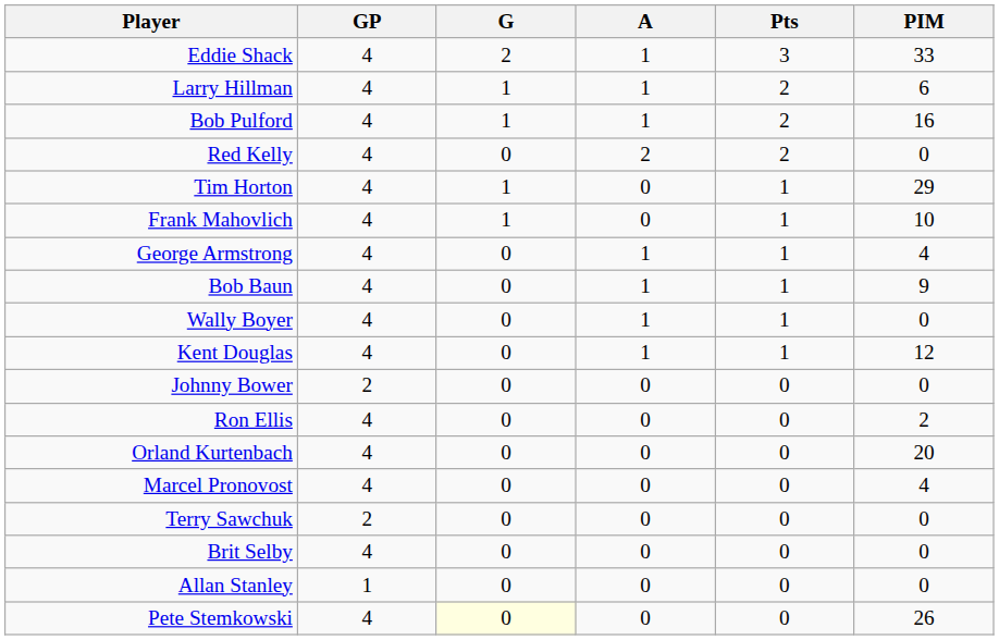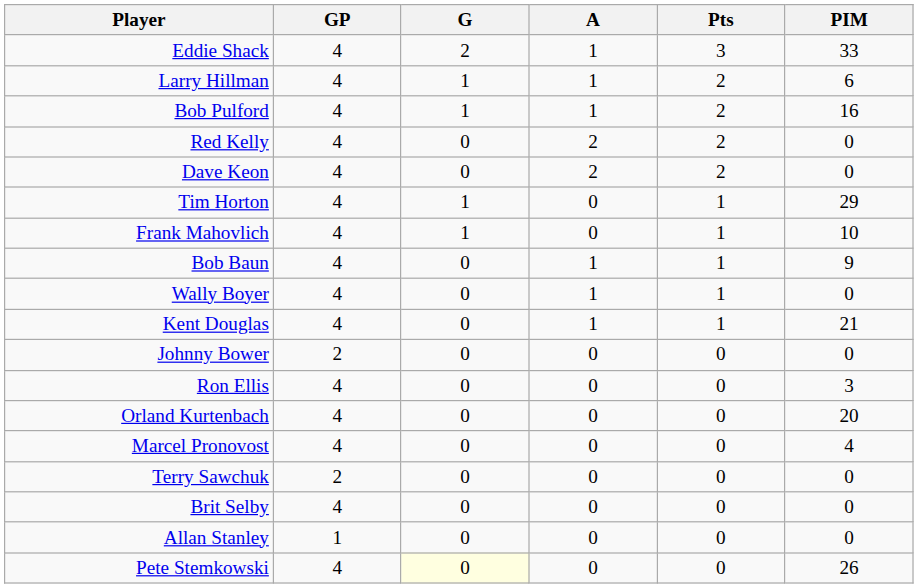 <table class="wikitable sortable" width="60%">
 <tr ALIGN="center">
 <th bgcolor="#DDDDFF" width="10%">Player</th>
 <th bgcolor="#DDDDFF" width="5%">GP</th>
 <th bgcolor="#DDDDFF" width="5%">G</th>
 <th bgcolor="#DDDDFF" width="5%">A</th>
 <th bgcolor="#DDDDFF" width="5%">Pts</th>
 <th bgcolor="#DDDDFF" width="5%">PIM</th>
 </tr>
 <tr align="center">
 <td align="right"><a href='#'>Eddie Shack</a></td>
 <td>4</td>
 <td>2</td>
 <td>1</td>
 <td>3</td>
 <td>33</td>
 </tr>
 <tr align="center">
 <td align="right"><a href='#'>Larry Hillman</a></td>
 <td>4</td>
 <td>1</td>
 <td>1</td>
 <td>2</td>
 <td>6</td>
 </tr>
 <tr align="center">
 <td align="right"><a href='#'>Bob Pulford</a></td>
 <td>4</td>
 <td>1</td>
 <td>1</td>
 <td>2</td>
 <td>16</td>
 </tr>
 <tr align="center">
 <td align="right"><a href='#'>Red Kelly</a></td>
 <td>4</td>
 <td>0</td>
 <td>2</td>
 <td>2</td>
 <td>0</td>
 </tr>
 <tr align="center">
+<td align="right"><a href='#'>Dave Keon</a></td>
+<td>4</td>
+<td>0</td>
+<td>2</td>
+<td>2</td>
+<td>0</td>
+</tr>
+<tr align="center">
 <td align="right"><a href='#'>Tim Horton</a></td>
 <td>4</td>
 <td>1</td>
 <td>0</td>
 <td>1</td>
 <td>29</td>
 </tr>
 <tr align="center">
 <td align="right"><a href='#'>Frank Mahovlich</a></td>
 <td>4</td>
 <td>1</td>
 <td>0</td>
 <td>1</td>
 <td>10</td>
-</tr>
-<tr align="center">
-<td align="right"><a href='#'>George Armstrong</a></td>
-<td>4</td>
-<td>0</td>
-<td>1</td>
-<td>1</td>
-<td>4</td>
 </tr>
 <tr align="center">
 <td align="right"><a href='#'>Bob Baun</a></td>
 <td>4</td>
 <td>0</td>
 <td>1</td>
 <td>1</td>
 <td>9</td>
 </tr>
 <tr align="center">
 <td align="right"><a href='#'>Wally Boyer</a></td>
 <td>4</td>
 <td>0</td>
 <td>1</td>
 <td>1</td>
 <td>0</td>
 </tr>
 <tr align="center">
 <td align="right"><a href='#'>Kent Douglas</a></td>
 <td>4</td>
 <td>0</td>
 <td>1</td>
 <td>1</td>
-<td>12</td>
+<td>21</td>
 </tr>
 <tr align="center">
 <td align="right"><a href='#'>Johnny Bower</a></td>
 <td>2</td>
 <td>0</td>
 <td>0</td>
 <td>0</td>
 <td>0</td>
 </tr>
 <tr align="center">
 <td align="right"><a href='#'>Ron Ellis</a></td>
 <td>4</td>
 <td>0</td>
 <td>0</td>
 <td>0</td>
-<td>2</td>
+<td>3</td>
 </tr>
 <tr align="center">
 <td align="right"><a href='#'>Orland Kurtenbach</a></td>
 <td>4</td>
 <td>0</td>
 <td>0</td>
 <td>0</td>
 <td>20</td>
 </tr>
 <tr align="center">
 <td align="right"><a href='#'>Marcel Pronovost</a></td>
 <td>4</td>
 <td>0</td>
 <td>0</td>
 <td>0</td>
 <td>4</td>
 </tr>
 <tr align="center">
 <td align="right"><a href='#'>Terry Sawchuk</a></td>
 <td>2</td>
 <td>0</td>
 <td>0</td>
 <td>0</td>
 <td>0</td>
 </tr>
 <tr align="center">
 <td align="right"><a href='#'>Brit Selby</a></td>
 <td>4</td>
 <td>0</td>
 <td>0</td>
 <td>0</td>
 <td>0</td>
 </tr>
 <tr align="center">
 <td align="right"><a href='#'>Allan Stanley</a></td>
 <td>1</td>
 <td>0</td>
 <td>0</td>
 <td>0</td>
 <td>0</td>
 </tr>
 <tr align="center">
 <td align="right"><a href='#'>Pete Stemkowski</a></td>
 <td>4</td>
 <td style="background: lightyellow;">0</td>
 <td>0</td>
 <td>0</td>
 <td>26</td>
 </tr>
 </table>
